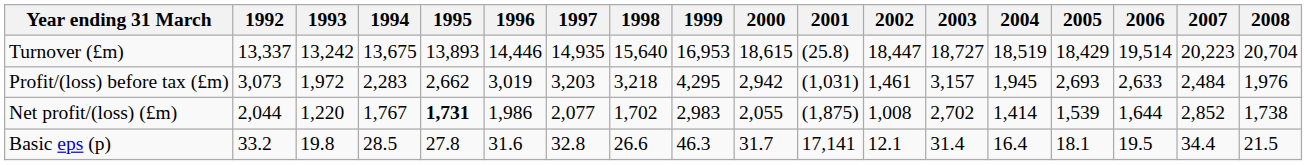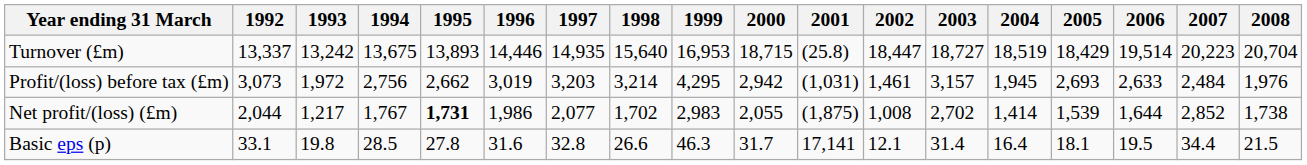 <table class="wikitable">
 <tr>
 <th>Year ending 31 March</th>
 <th>1992</th>
 <th>1993</th>
 <th>1994</th>
 <th>1995</th>
 <th>1996</th>
 <th>1997</th>
 <th>1998</th>
 <th>1999</th>
 <th>2000</th>
 <th>2001</th>
 <th>2002</th>
 <th>2003</th>
 <th>2004</th>
 <th>2005</th>
 <th>2006</th>
 <th>2007</th>
 <th>2008</th>
 </tr>
 <tr>
 <td>Turnover (£m)</td>
 <td>13,337</td>
 <td>13,242</td>
 <td>13,675</td>
 <td>13,893</td>
 <td>14,446</td>
 <td>14,935</td>
 <td>15,640</td>
 <td>16,953</td>
-<td>18,615</td>
+<td>18,715</td>
 <td>(25.8)</td>
 <td>18,447</td>
 <td>18,727</td>
 <td>18,519</td>
 <td>18,429</td>
 <td>19,514</td>
 <td>20,223</td>
 <td>20,704</td>
 </tr>
 <tr>
 <td>Profit/(loss) before tax (£m)</td>
 <td>3,073</td>
 <td>1,972</td>
-<td>2,283</td>
+<td>2,756</td>
 <td>2,662</td>
 <td>3,019</td>
 <td>3,203</td>
-<td>3,218</td>
+<td>3,214</td>
 <td>4,295</td>
 <td>2,942</td>
 <td>(1,031)</td>
 <td>1,461</td>
 <td>3,157</td>
 <td>1,945</td>
 <td>2,693</td>
 <td>2,633</td>
 <td>2,484</td>
 <td>1,976</td>
 </tr>
 <tr>
 <td>Net profit/(loss) (£m)</td>
 <td>2,044</td>
-<td>1,220</td>
+<td>1,217</td>
 <td>1,767</td>
 <td><strong>1,731</strong></td>
 <td>1,986</td>
 <td>2,077</td>
 <td>1,702</td>
 <td>2,983</td>
 <td>2,055</td>
 <td>(1,875)</td>
 <td>1,008</td>
 <td>2,702</td>
 <td>1,414</td>
 <td>1,539</td>
 <td>1,644</td>
 <td>2,852</td>
 <td>1,738</td>
 </tr>
 <tr>
 <td>Basic <a href='#'>eps</a> (p)</td>
-<td>33.2</td>
+<td>33.1</td>
 <td>19.8</td>
 <td>28.5</td>
 <td>27.8</td>
 <td>31.6</td>
 <td>32.8</td>
 <td>26.6</td>
 <td>46.3</td>
 <td>31.7</td>
 <td>17,141</td>
 <td>12.1</td>
 <td>31.4</td>
 <td>16.4</td>
 <td>18.1</td>
 <td>19.5</td>
 <td>34.4</td>
 <td>21.5</td>
 </tr>
 </table>
